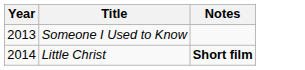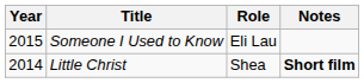 <table class="wikitable sortable">
 <tr>
 <th>Year</th>
 <th>Title</th>
+<th>Role</th>
 <th>Notes</th>
 </tr>
 <tr>
-<td>2013</td>
+<td>2015</td>
 <td><em>Someone I Used to Know</em></td>
+<td>Eli Lau</td>
 <td></td>
 </tr>
 <tr>
 <td>2014</td>
 <td><em>Little Christ</em></td>
+<td>Shea</td>
 <td><strong>Short film</strong></td>
 </tr>
 </table>
